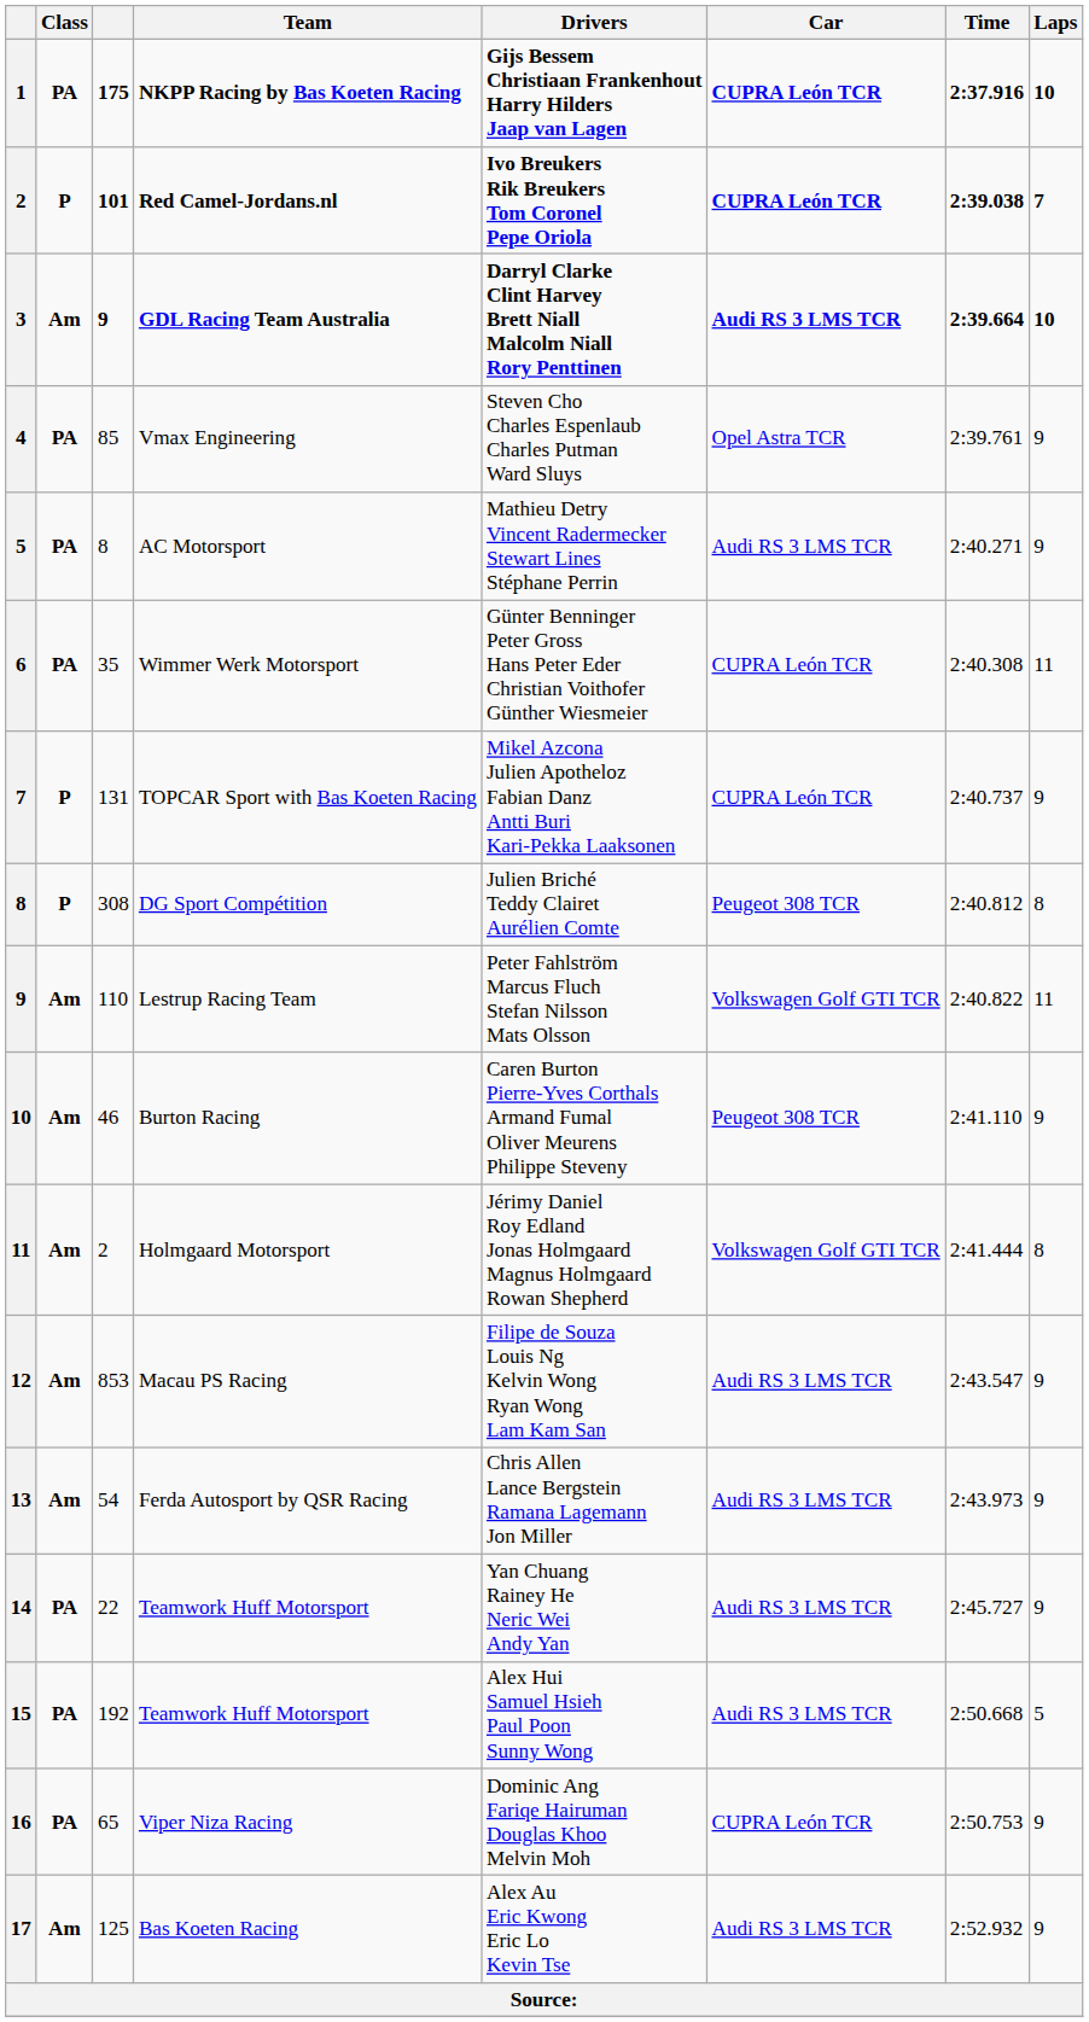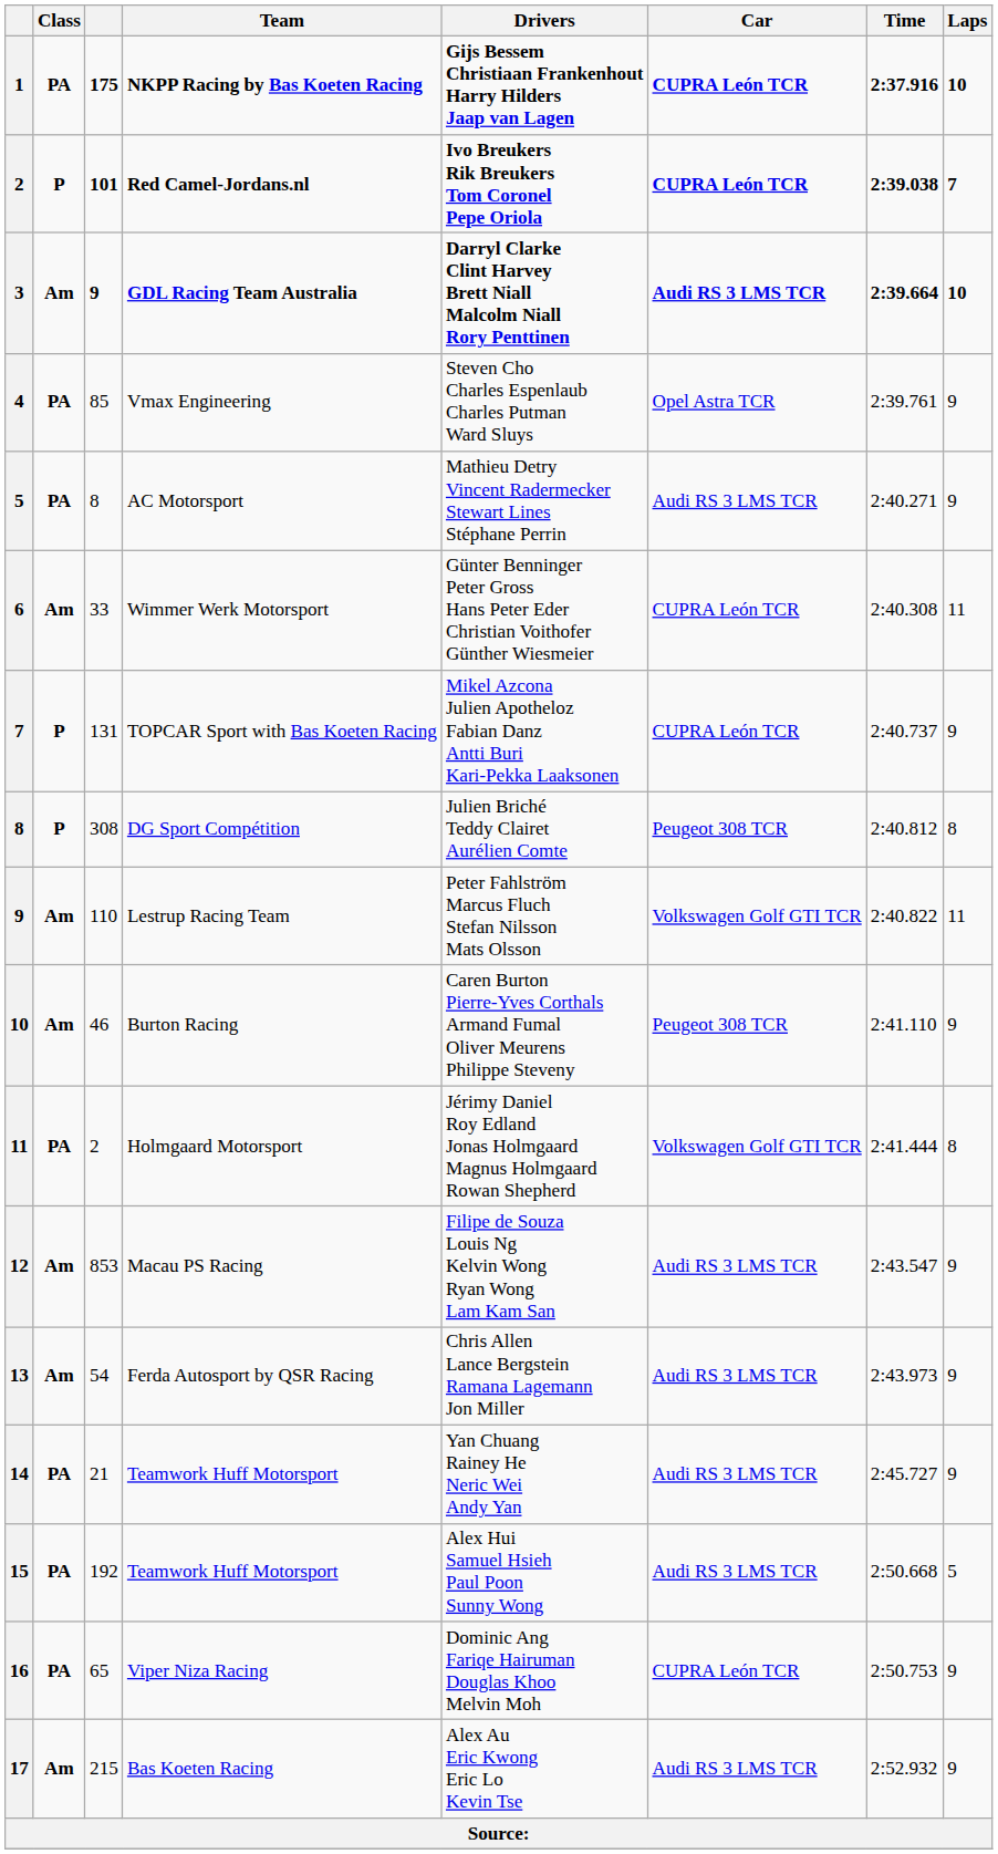 <table class="wikitable" style="font-size: 85%;">
 <tr>
 <th></th>
 <th>Class</th>
 <th></th>
 <th>Team</th>
 <th>Drivers</th>
 <th>Car</th>
 <th>Time</th>
 <th>Laps</th>
 </tr>
 <tr>
 <th><strong>1</strong></th>
 <td align=center><strong><span>PA</span></strong></td>
 <td><strong>175</strong></td>
 <td> <strong>NKPP Racing by <a href='#'>Bas Koeten Racing</a></strong></td>
 <td> <strong>Gijs Bessem<br> Christiaan Frankenhout<br> Harry Hilders<br> <a href='#'>Jaap van Lagen</a></strong></td>
 <td><strong><a href='#'>CUPRA León TCR</a></strong></td>
 <td><strong>2:37.916</strong></td>
 <td><strong>10</strong></td>
 </tr>
 <tr>
 <th><strong>2</strong></th>
 <td align=center><strong><span>P</span></strong></td>
 <td><strong>101</strong></td>
 <td> <strong>Red Camel-Jordans.nl</strong></td>
 <td> <strong>Ivo Breukers<br> Rik Breukers<br> <a href='#'>Tom Coronel</a><br> <a href='#'>Pepe Oriola</a></strong></td>
 <td><strong><a href='#'>CUPRA León TCR</a></strong></td>
 <td><strong>2:39.038</strong></td>
 <td><strong>7</strong></td>
 </tr>
 <tr>
 <th><strong>3</strong></th>
 <td align=center><strong><span>Am</span></strong></td>
 <td><strong>9</strong></td>
 <td> <strong><a href='#'>GDL Racing</a> Team Australia</strong></td>
 <td> <strong>Darryl Clarke<br> Clint Harvey<br> Brett Niall<br> Malcolm Niall<br> <a href='#'>Rory Penttinen</a></strong></td>
 <td><strong><a href='#'>Audi RS 3 LMS TCR</a></strong></td>
 <td><strong>2:39.664</strong></td>
 <td><strong>10</strong></td>
 </tr>
 <tr>
 <th>4</th>
 <td align=center><strong><span>PA</span></strong></td>
 <td>85</td>
 <td> Vmax Engineering</td>
 <td> Steven Cho<br> Charles Espenlaub<br> Charles Putman<br> Ward Sluys</td>
 <td><a href='#'>Opel Astra TCR</a></td>
 <td>2:39.761</td>
 <td>9</td>
 </tr>
 <tr>
 <th>5</th>
 <td align=center><strong><span>PA</span></strong></td>
 <td>8</td>
 <td> AC Motorsport</td>
 <td> Mathieu Detry<br> <a href='#'>Vincent Radermecker</a><br> <a href='#'>Stewart Lines</a><br> Stéphane Perrin</td>
 <td><a href='#'>Audi RS 3 LMS TCR</a></td>
 <td>2:40.271</td>
 <td>9</td>
 </tr>
 <tr>
 <th>6</th>
-<td align=center><strong><span>PA</span></strong></td>
-<td>35</td>
+<td align=center><strong><span>Am</span></strong></td>
+<td>33</td>
 <td> Wimmer Werk Motorsport</td>
 <td> Günter Benninger<br> Peter Gross<br> Hans Peter Eder<br> Christian Voithofer<br> Günther Wiesmeier</td>
 <td><a href='#'>CUPRA León TCR</a></td>
 <td>2:40.308</td>
 <td>11</td>
 </tr>
 <tr>
 <th>7</th>
 <td align=center><strong><span>P</span></strong></td>
 <td>131</td>
 <td> TOPCAR Sport with <a href='#'>Bas Koeten Racing</a></td>
 <td> <a href='#'>Mikel Azcona</a><br> Julien Apotheloz<br> Fabian Danz<br> <a href='#'>Antti Buri</a><br> <a href='#'>Kari-Pekka Laaksonen</a></td>
 <td><a href='#'>CUPRA León TCR</a></td>
 <td>2:40.737</td>
 <td>9</td>
 </tr>
 <tr>
 <th>8</th>
 <td align=center><strong><span>P</span></strong></td>
 <td>308</td>
 <td> <a href='#'>DG Sport Compétition</a></td>
 <td> Julien Briché<br> Teddy Clairet<br> <a href='#'>Aurélien Comte</a></td>
 <td><a href='#'>Peugeot 308 TCR</a></td>
 <td>2:40.812</td>
 <td>8</td>
 </tr>
 <tr>
 <th>9</th>
 <td align=center><strong><span>Am</span></strong></td>
 <td>110</td>
 <td> Lestrup Racing Team</td>
 <td> Peter Fahlström<br> Marcus Fluch<br> Stefan Nilsson<br> Mats Olsson</td>
 <td><a href='#'>Volkswagen Golf GTI TCR</a></td>
 <td>2:40.822</td>
 <td>11</td>
 </tr>
 <tr>
 <th>10</th>
 <td align=center><strong><span>Am</span></strong></td>
 <td>46</td>
 <td> Burton Racing</td>
 <td> Caren Burton<br> <a href='#'>Pierre-Yves Corthals</a><br> Armand Fumal<br> Oliver Meurens<br> Philippe Steveny</td>
 <td><a href='#'>Peugeot 308 TCR</a></td>
 <td>2:41.110</td>
 <td>9</td>
 </tr>
 <tr>
 <th>11</th>
-<td align=center><strong><span>Am</span></strong></td>
+<td align=center><strong><span>PA</span></strong></td>
 <td>2</td>
 <td> Holmgaard Motorsport</td>
 <td> Jérimy Daniel<br> Roy Edland<br> Jonas Holmgaard<br> Magnus Holmgaard<br> Rowan Shepherd</td>
 <td><a href='#'>Volkswagen Golf GTI TCR</a></td>
 <td>2:41.444</td>
 <td>8</td>
 </tr>
 <tr>
 <th>12</th>
 <td align=center><strong><span>Am</span></strong></td>
 <td>853</td>
 <td> Macau PS Racing</td>
 <td> <a href='#'>Filipe de Souza</a><br> Louis Ng<br> Kelvin Wong<br> Ryan Wong<br> <a href='#'>Lam Kam San</a></td>
 <td><a href='#'>Audi RS 3 LMS TCR</a></td>
 <td>2:43.547</td>
 <td>9</td>
 </tr>
 <tr>
 <th>13</th>
 <td align=center><strong><span>Am</span></strong></td>
 <td>54</td>
 <td> Ferda Autosport by QSR Racing</td>
 <td> Chris Allen<br> Lance Bergstein<br> <a href='#'>Ramana Lagemann</a><br> Jon Miller</td>
 <td><a href='#'>Audi RS 3 LMS TCR</a></td>
 <td>2:43.973</td>
 <td>9</td>
 </tr>
 <tr>
 <th>14</th>
 <td align=center><strong><span>PA</span></strong></td>
-<td>22</td>
+<td>21</td>
 <td> <a href='#'>Teamwork Huff Motorsport</a></td>
 <td> Yan Chuang<br> Rainey He<br> <a href='#'>Neric Wei</a><br> <a href='#'>Andy Yan</a></td>
 <td><a href='#'>Audi RS 3 LMS TCR</a></td>
 <td>2:45.727</td>
 <td>9</td>
 </tr>
 <tr>
 <th>15</th>
 <td align=center><strong><span>PA</span></strong></td>
 <td>192</td>
 <td> <a href='#'>Teamwork Huff Motorsport</a></td>
 <td> Alex Hui<br> <a href='#'>Samuel Hsieh</a><br> <a href='#'>Paul Poon</a><br> <a href='#'>Sunny Wong</a></td>
 <td><a href='#'>Audi RS 3 LMS TCR</a></td>
 <td>2:50.668</td>
 <td>5</td>
 </tr>
 <tr>
 <th>16</th>
 <td align=center><strong><span>PA</span></strong></td>
 <td>65</td>
 <td> <a href='#'>Viper Niza Racing</a></td>
 <td> Dominic Ang<br> <a href='#'>Fariqe Hairuman</a><br> <a href='#'>Douglas Khoo</a><br> Melvin Moh</td>
 <td><a href='#'>CUPRA León TCR</a></td>
 <td>2:50.753</td>
 <td>9</td>
 </tr>
 <tr>
 <th>17</th>
 <td align=center><strong><span>Am</span></strong></td>
-<td>125</td>
+<td>215</td>
 <td> <a href='#'>Bas Koeten Racing</a></td>
 <td> Alex Au<br> <a href='#'>Eric Kwong</a><br> Eric Lo<br> <a href='#'>Kevin Tse</a></td>
 <td><a href='#'>Audi RS 3 LMS TCR</a></td>
 <td>2:52.932</td>
 <td>9</td>
 </tr>
 <tr>
 <th colspan="8">Source:</th>
 </tr>
 <tr>
 </tr>
 </table>
